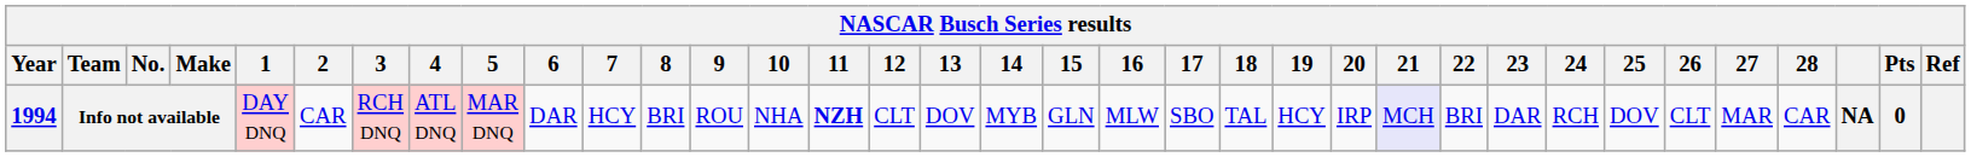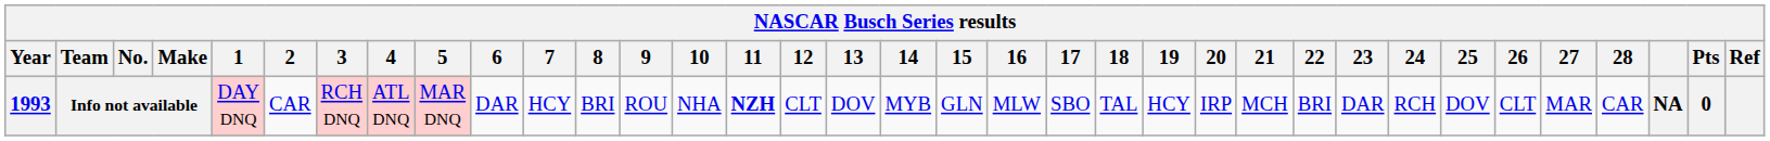 <table class="wikitable" style="text-align:center; font-size:75%">
 <tr>
 <th colspan=42><a href='#'>NASCAR</a> <a href='#'>Busch Series</a> results</th>
 </tr>
 <tr>
 <th>Year</th>
 <th>Team</th>
 <th>No.</th>
 <th>Make</th>
 <th>1</th>
 <th>2</th>
 <th>3</th>
 <th>4</th>
 <th>5</th>
 <th>6</th>
 <th>7</th>
 <th>8</th>
 <th>9</th>
 <th>10</th>
 <th>11</th>
 <th>12</th>
 <th>13</th>
 <th>14</th>
 <th>15</th>
 <th>16</th>
 <th>17</th>
 <th>18</th>
 <th>19</th>
 <th>20</th>
 <th>21</th>
 <th>22</th>
 <th>23</th>
 <th>24</th>
 <th>25</th>
 <th>26</th>
 <th>27</th>
 <th>28</th>
 <th></th>
 <th>Pts</th>
 <th>Ref</th>
 </tr>
 <tr>
-<th><a href='#'>1994</a></th>
+<th><a href='#'>1993</a></th>
 <th colspan=3><small>Info not available</small></th>
 <td style="background:#FFCFCF;"><a href='#'>DAY</a><br><small>DNQ</small></td>
 <td><a href='#'>CAR</a></td>
 <td style="background:#FFCFCF;"><a href='#'>RCH</a><br><small>DNQ</small></td>
 <td style="background:#FFCFCF;"><a href='#'>ATL</a><br><small>DNQ</small></td>
 <td style="background:#FFCFCF;"><a href='#'>MAR</a><br><small>DNQ</small></td>
 <td><a href='#'>DAR</a></td>
 <td><a href='#'>HCY</a></td>
 <td><a href='#'>BRI</a></td>
 <td><a href='#'>ROU</a></td>
 <td><a href='#'>NHA</a></td>
 <td><strong><a href='#'>NZH</a></strong></td>
 <td><a href='#'>CLT</a></td>
 <td><a href='#'>DOV</a></td>
 <td><a href='#'>MYB</a></td>
 <td><a href='#'>GLN</a></td>
 <td><a href='#'>MLW</a></td>
 <td><a href='#'>SBO</a></td>
 <td><a href='#'>TAL</a></td>
 <td><a href='#'>HCY</a></td>
 <td><a href='#'>IRP</a></td>
-<td style="background: lavender;"><a href='#'>MCH</a></td>
+<td><a href='#'>MCH</a></td>
 <td><a href='#'>BRI</a></td>
 <td><a href='#'>DAR</a></td>
 <td><a href='#'>RCH</a></td>
 <td><a href='#'>DOV</a></td>
 <td><a href='#'>CLT</a></td>
 <td><a href='#'>MAR</a></td>
 <td><a href='#'>CAR</a></td>
 <th>NA</th>
 <th>0</th>
 <th></th>
 </tr>
 </table>
